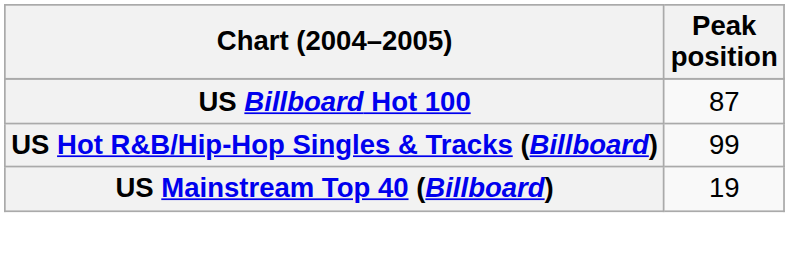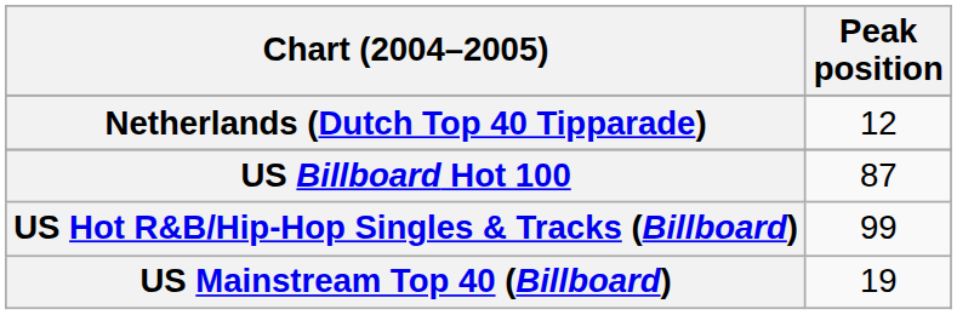 <table class="wikitable sortable plainrowheaders" style="text-align:center">
 <tr>
 <th>Chart (2004–2005)</th>
 <th>Peak<br>position</th>
 </tr>
 <tr>
 </tr>
 <tr>
 </tr>
 <tr>
 </tr>
 <tr>
 </tr>
 <tr>
 </tr>
 <tr>
 </tr>
 <tr>
+<th scope="row">Netherlands (<a href='#'>Dutch Top 40 Tipparade</a>)</th>
+<td>12</td>
+</tr>
+<tr>
 </tr>
 <tr>
 </tr>
 <tr>
 <th scope="row">US <a href='#'><em>Billboard</em> Hot 100</a></th>
 <td>87</td>
 </tr>
 <tr>
 <th scope="row">US <a href='#'>Hot R&B/Hip-Hop Singles & Tracks</a> (<em><a href='#'>Billboard</a></em>)</th>
 <td>99</td>
 </tr>
 <tr>
 <th scope="row">US <a href='#'>Mainstream Top 40</a> (<em><a href='#'>Billboard</a></em>)</th>
 <td>19</td>
 </tr>
 </table>
